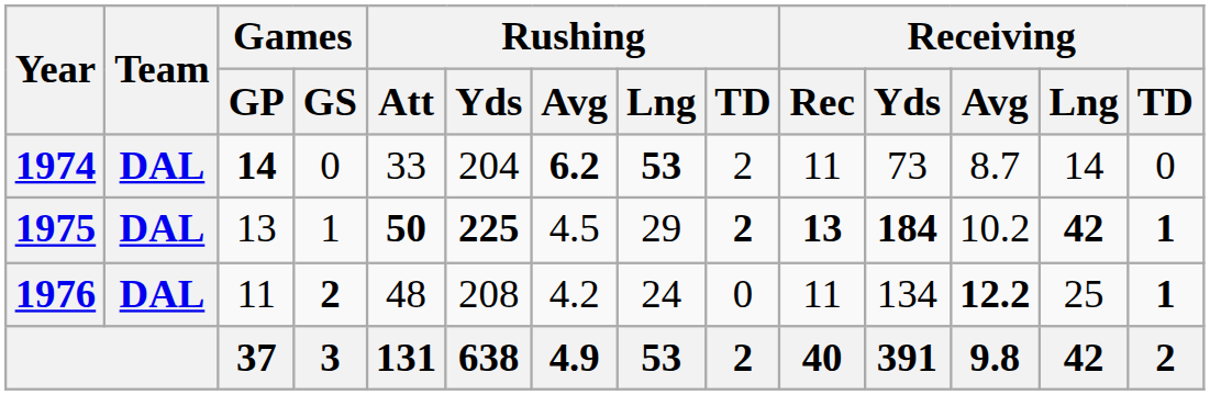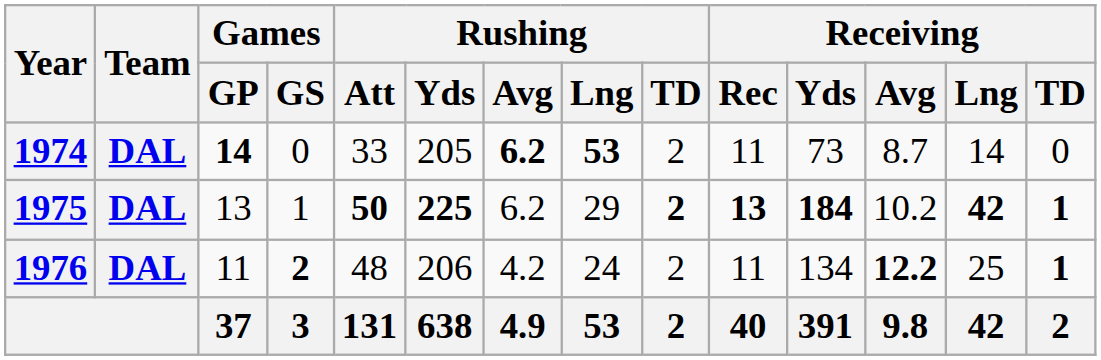 <table class="wikitable" style="text-align:center;">
 <tr>
 <th rowspan="2">Year</th>
 <th rowspan="2">Team</th>
 <th colspan="2">Games</th>
 <th colspan="5">Rushing</th>
 <th colspan="5">Receiving</th>
 </tr>
 <tr>
 <th>GP</th>
 <th>GS</th>
 <th>Att</th>
 <th>Yds</th>
 <th>Avg</th>
 <th>Lng</th>
 <th>TD</th>
 <th>Rec</th>
 <th>Yds</th>
 <th>Avg</th>
 <th>Lng</th>
 <th>TD</th>
 </tr>
 <tr>
 <th><a href='#'>1974</a></th>
 <th><a href='#'>DAL</a></th>
 <td><strong>14</strong></td>
 <td>0</td>
 <td>33</td>
-<td>204</td>
+<td>205</td>
 <td><strong>6.2</strong></td>
 <td><strong>53</strong></td>
 <td>2</td>
 <td>11</td>
 <td>73</td>
 <td>8.7</td>
 <td>14</td>
 <td>0</td>
 </tr>
 <tr>
 <th><a href='#'>1975</a></th>
 <th><a href='#'>DAL</a></th>
 <td>13</td>
 <td>1</td>
 <td><strong>50</strong></td>
 <td><strong>225</strong></td>
-<td>4.5</td>
+<td>6.2</td>
 <td>29</td>
 <td><strong>2</strong></td>
 <td><strong>13</strong></td>
 <td><strong>184</strong></td>
 <td>10.2</td>
 <td><strong>42</strong></td>
 <td><strong>1</strong></td>
 </tr>
 <tr>
 <th><a href='#'>1976</a></th>
 <th><a href='#'>DAL</a></th>
 <td>11</td>
 <td><strong>2</strong></td>
 <td>48</td>
-<td>208</td>
+<td>206</td>
 <td>4.2</td>
 <td>24</td>
-<td>0</td>
+<td>2</td>
 <td>11</td>
 <td>134</td>
 <td><strong>12.2</strong></td>
 <td>25</td>
 <td><strong>1</strong></td>
 </tr>
 <tr>
 <th colspan="2"></th>
 <th>37</th>
 <th>3</th>
 <th>131</th>
 <th>638</th>
 <th>4.9</th>
 <th>53</th>
 <th>2</th>
 <th>40</th>
 <th>391</th>
 <th>9.8</th>
 <th>42</th>
 <th>2</th>
 </tr>
 </table>
